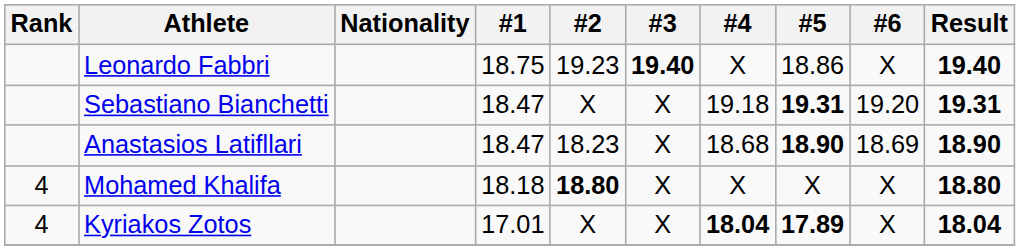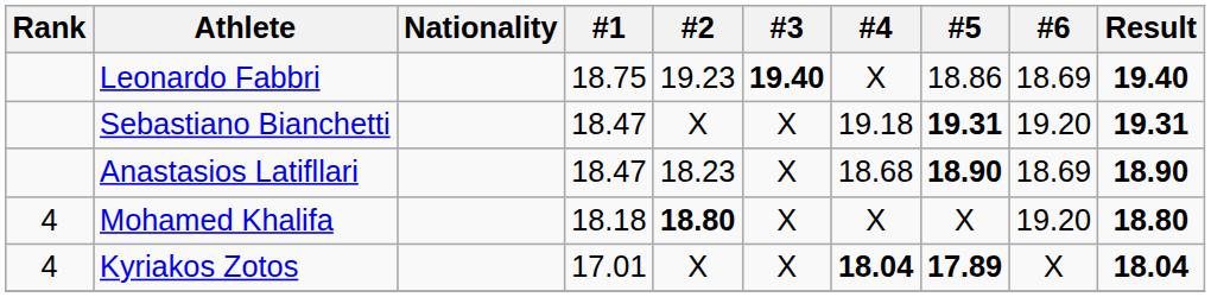 <table class="wikitable sortable" style="text-align:center">
 <tr>
 <th>Rank</th>
 <th>Athlete</th>
 <th>Nationality</th>
 <th>#1</th>
 <th>#2</th>
 <th>#3</th>
 <th>#4</th>
 <th>#5</th>
 <th>#6</th>
 <th>Result</th>
 </tr>
 <tr>
 <td></td>
 <td align="left"><a href='#'>Leonardo Fabbri</a></td>
 <td align="left"></td>
 <td>18.75</td>
 <td>19.23</td>
 <td><strong>19.40</strong></td>
 <td>X</td>
 <td>18.86</td>
-<td>X</td>
+<td>18.69</td>
 <td><strong>19.40</strong></td>
 </tr>
 <tr>
 <td></td>
 <td align="left"><a href='#'>Sebastiano Bianchetti</a></td>
 <td align="left"></td>
 <td>18.47</td>
 <td>X</td>
 <td>X</td>
 <td>19.18</td>
 <td><strong>19.31</strong></td>
 <td>19.20</td>
 <td><strong>19.31</strong></td>
 </tr>
 <tr>
 <td></td>
 <td align="left"><a href='#'>Anastasios Latifllari</a></td>
 <td align="left"></td>
 <td>18.47</td>
 <td>18.23</td>
 <td>X</td>
 <td>18.68</td>
 <td><strong>18.90</strong></td>
 <td>18.69</td>
 <td><strong>18.90</strong></td>
 </tr>
 <tr>
 <td>4</td>
 <td align="left"><a href='#'>Mohamed Khalifa</a></td>
 <td align="left"></td>
 <td>18.18</td>
 <td><strong>18.80</strong></td>
 <td>X</td>
 <td>X</td>
 <td>X</td>
-<td>X</td>
+<td>19.20</td>
 <td><strong>18.80</strong></td>
 </tr>
 <tr>
 <td>4</td>
 <td align="left"><a href='#'>Kyriakos Zotos</a></td>
 <td align="left"></td>
 <td>17.01</td>
 <td>X</td>
 <td>X</td>
 <td><strong>18.04</strong></td>
 <td><strong>17.89</strong></td>
 <td>X</td>
 <td><strong>18.04</strong></td>
 </tr>
 <tr>
 </tr>
 </table>
